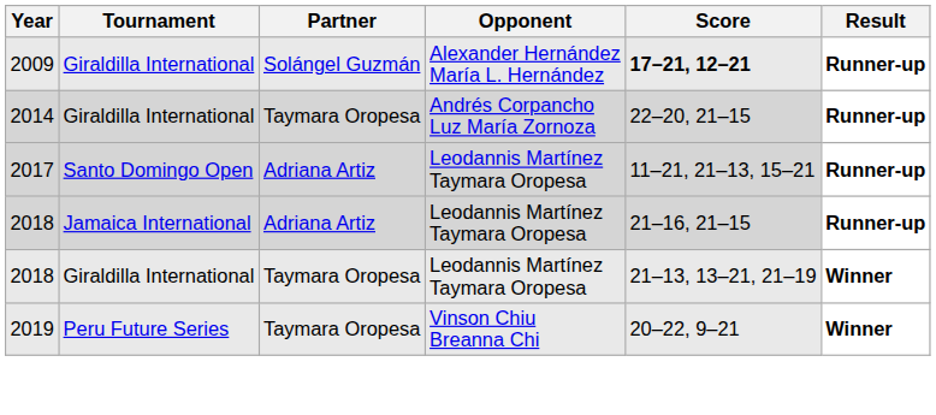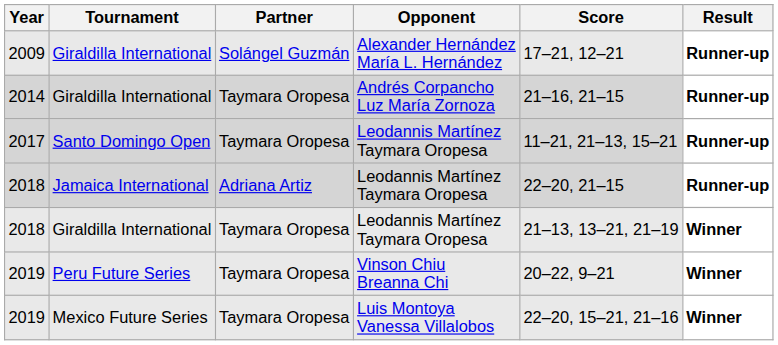 <table class="sortable wikitable" style="font-size: 90%;">
 <tr>
 <th>Year</th>
 <th>Tournament</th>
 <th>Partner</th>
 <th>Opponent</th>
 <th>Score</th>
 <th>Result</th>
 </tr>
 <tr style="background:#E9E9E9">
 <td align="center">2009</td>
 <td align="left"><a href='#'>Giraldilla International</a></td>
 <td align="left"> <a href='#'>Solángel Guzmán</a></td>
 <td align="left"> <a href='#'>Alexander Hernández</a> <br>  <a href='#'>María L. Hernández</a></td>
-<td align="left"><strong>17–21, 12–21</strong></td>
+<td align="left">17–21, 12–21</td>
 <td style="text-align:left; background:white"> <strong>Runner-up</strong></td>
 </tr>
 <tr style="background:#D5D5D5">
 <td align="center">2014</td>
 <td align="left">Giraldilla International</td>
 <td align="left"> Taymara Oropesa</td>
 <td align="left"> <a href='#'>Andrés Corpancho</a> <br>  <a href='#'>Luz María Zornoza</a></td>
-<td align="left">22–20, 21–15</td>
+<td align="left">21–16, 21–15</td>
 <td style="text-align:left; background:white"> <strong>Runner-up</strong></td>
 </tr>
 <tr style="background:#D5D5D5">
 <td align="center">2017</td>
 <td align="left"><a href='#'>Santo Domingo Open</a></td>
-<td align="left"> <a href='#'>Adriana Artiz</a></td>
+<td align="left"> Taymara Oropesa</td>
 <td align="left"> <a href='#'>Leodannis Martínez</a> <br>  Taymara Oropesa</td>
 <td align="left">11–21, 21–13, 15–21</td>
 <td style="text-align:left; background:white"> <strong>Runner-up</strong></td>
 </tr>
 <tr style="background:#D5D5D5">
 <td align="center">2018</td>
 <td align="left"><a href='#'>Jamaica International</a></td>
 <td align="left"> <a href='#'>Adriana Artiz</a></td>
 <td align="left"> Leodannis Martínez <br>  Taymara Oropesa</td>
-<td align="left">21–16, 21–15</td>
+<td align="left">22–20, 21–15</td>
 <td style="text-align:left; background:white"> <strong>Runner-up</strong></td>
 </tr>
 <tr style="background:#E9E9E9">
 <td align="center">2018</td>
 <td align="left">Giraldilla International</td>
 <td align="left"> Taymara Oropesa</td>
 <td align="left"> Leodannis Martínez <br>  Taymara Oropesa</td>
 <td align="left">21–13, 13–21, 21–19</td>
 <td style="text-align:left; background:white"> <strong>Winner</strong></td>
 </tr>
 <tr style="background:#E9E9E9">
 <td align="center">2019</td>
 <td align="left"><a href='#'>Peru Future Series</a></td>
 <td align="left"> Taymara Oropesa</td>
 <td align="left"> <a href='#'>Vinson Chiu</a> <br>  <a href='#'>Breanna Chi</a></td>
 <td align="left">20–22, 9–21</td>
 <td style="text-align:left; background:white"> <strong>Winner</strong></td>
 </tr>
+<tr style="background:#E9E9E9">
+<td align="center">2019</td>
+<td align="left">Mexico Future Series</td>
+<td align="left"> Taymara Oropesa</td>
+<td align="left"> <a href='#'>Luis Montoya</a> <br>  <a href='#'>Vanessa Villalobos</a></td>
+<td align="left">22–20, 15–21, 21–16</td>
+<td style="text-align:left; background:white"> <strong>Winner</strong></td>
+</tr>
 </table>
